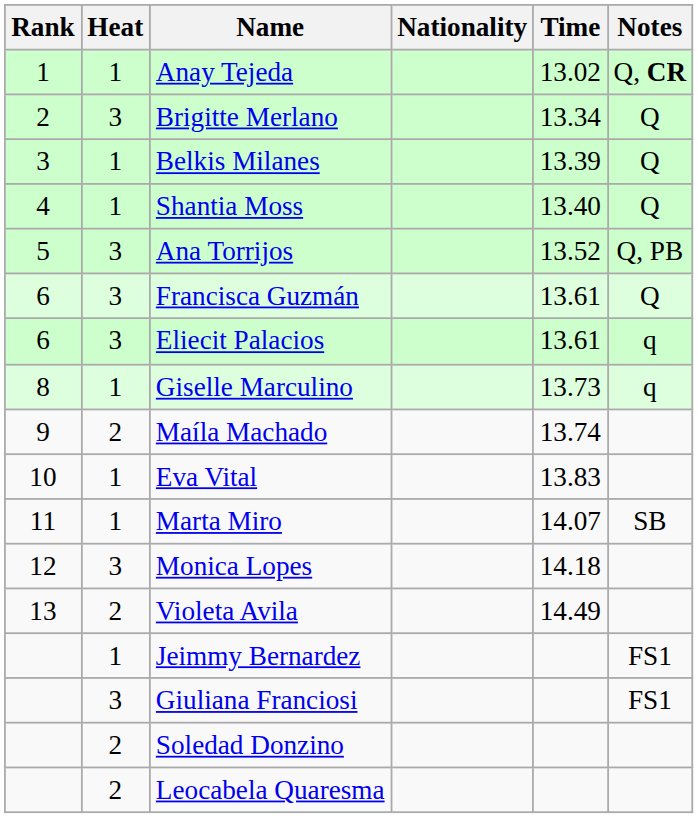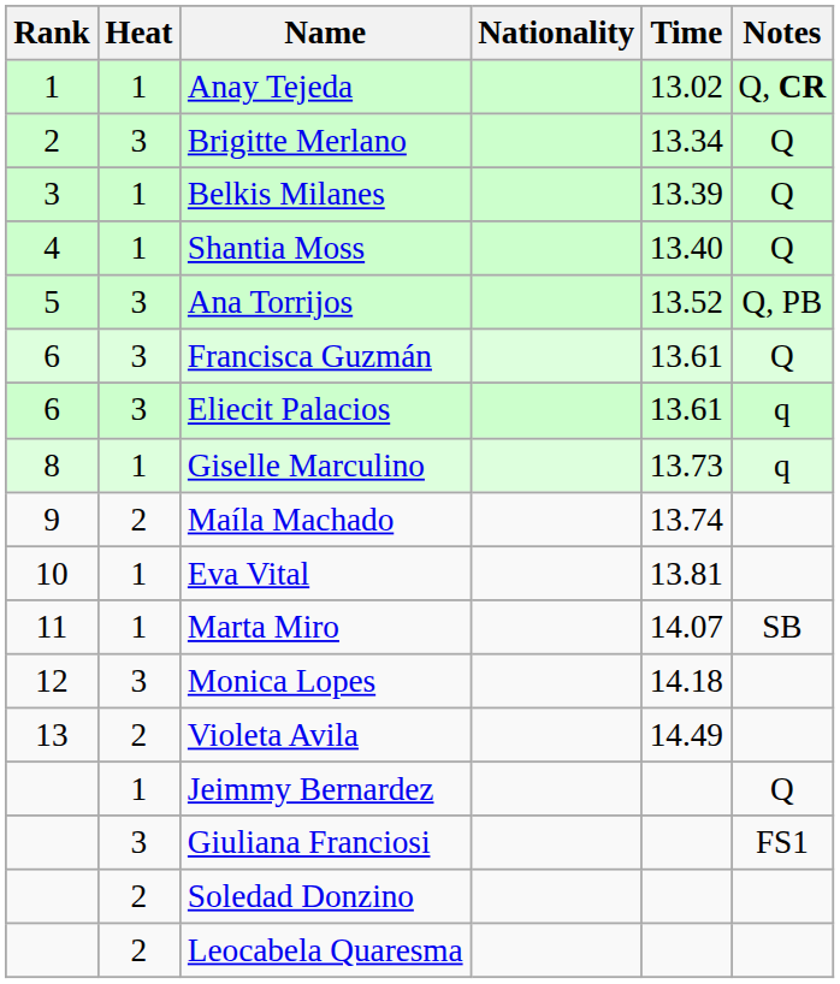 <table class="wikitable sortable" style="text-align:center;font-size:95%">
 <tr>
 <th>Rank</th>
 <th>Heat</th>
 <th>Name</th>
 <th>Nationality</th>
 <th>Time</th>
 <th>Notes</th>
 </tr>
 <tr bgcolor=ccffcc>
 <td>1</td>
 <td>1</td>
 <td align=left><a href='#'>Anay Tejeda</a></td>
 <td align=left></td>
 <td>13.02</td>
 <td>Q, <strong>CR</strong></td>
 </tr>
 <tr bgcolor=ccffcc>
 <td>2</td>
 <td>3</td>
 <td align=left><a href='#'>Brigitte Merlano</a></td>
 <td align=left></td>
 <td>13.34</td>
 <td>Q</td>
 </tr>
 <tr bgcolor=ccffcc>
 <td>3</td>
 <td>1</td>
 <td align=left><a href='#'>Belkis Milanes</a></td>
 <td align=left></td>
 <td>13.39</td>
 <td>Q</td>
 </tr>
 <tr bgcolor=ccffcc>
 <td>4</td>
 <td>1</td>
 <td align=left><a href='#'>Shantia Moss</a></td>
 <td align=left></td>
 <td>13.40</td>
 <td>Q</td>
 </tr>
 <tr bgcolor=ccffcc>
 <td>5</td>
 <td>3</td>
 <td align=left><a href='#'>Ana Torrijos</a></td>
 <td align=left></td>
 <td>13.52</td>
 <td>Q, PB</td>
 </tr>
 <tr bgcolor=ddffdd>
 <td>6</td>
 <td>3</td>
 <td align=left><a href='#'>Francisca Guzmán</a></td>
 <td align=left></td>
 <td>13.61</td>
 <td>Q</td>
 </tr>
 <tr bgcolor=ccffcc>
 <td>6</td>
 <td>3</td>
 <td align=left><a href='#'>Eliecit Palacios</a></td>
 <td align=left></td>
 <td>13.61</td>
 <td>q</td>
 </tr>
 <tr bgcolor=ddffdd>
 <td>8</td>
 <td>1</td>
 <td align=left><a href='#'>Giselle Marculino</a></td>
 <td align=left></td>
 <td>13.73</td>
 <td>q</td>
 </tr>
 <tr>
 <td>9</td>
 <td>2</td>
 <td align=left><a href='#'>Maíla Machado</a></td>
 <td align=left></td>
 <td>13.74</td>
 <td></td>
 </tr>
 <tr>
 <td>10</td>
 <td>1</td>
 <td align=left><a href='#'>Eva Vital</a></td>
 <td align=left></td>
-<td>13.83</td>
+<td>13.81</td>
 <td></td>
 </tr>
 <tr>
 <td>11</td>
 <td>1</td>
 <td align=left><a href='#'>Marta Miro</a></td>
 <td align=left></td>
 <td>14.07</td>
 <td>SB</td>
 </tr>
 <tr>
 <td>12</td>
 <td>3</td>
 <td align=left><a href='#'>Monica Lopes</a></td>
 <td align=left></td>
 <td>14.18</td>
 <td></td>
 </tr>
 <tr>
 <td>13</td>
 <td>2</td>
 <td align=left><a href='#'>Violeta Avila</a></td>
 <td align=left></td>
 <td>14.49</td>
 <td></td>
 </tr>
 <tr>
 <td></td>
 <td>1</td>
 <td align=left><a href='#'>Jeimmy Bernardez</a></td>
 <td align=left></td>
 <td></td>
-<td>FS1</td>
+<td>Q</td>
 </tr>
 <tr>
 <td></td>
 <td>3</td>
 <td align=left><a href='#'>Giuliana Franciosi</a></td>
 <td align=left></td>
 <td></td>
 <td>FS1</td>
 </tr>
 <tr>
 <td></td>
 <td>2</td>
 <td align=left><a href='#'>Soledad Donzino</a></td>
 <td align=left></td>
 <td></td>
 <td></td>
 </tr>
 <tr>
 <td></td>
 <td>2</td>
 <td align=left><a href='#'>Leocabela Quaresma</a></td>
 <td align=left></td>
 <td></td>
 <td></td>
 </tr>
 </table>
